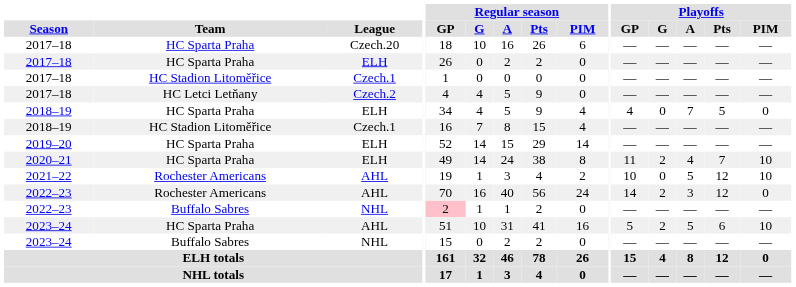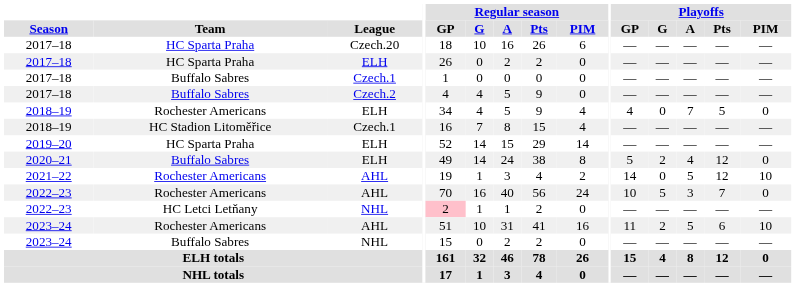 <table border="0" cellpadding="1" cellspacing="0" style="text-align:center; width:60em;">
 <tr bgcolor="#e0e0e0">
 <th colspan="3" bgcolor="#ffffff"></th>
 <th rowspan="92" bgcolor="#ffffff"></th>
 <th colspan="5"><a href='#'>Regular season</a></th>
 <th rowspan="92" bgcolor="#ffffff"></th>
 <th colspan="5"><a href='#'>Playoffs</a></th>
 </tr>
 <tr bgcolor="#e0e0e0">
 <th><a href='#'>Season</a></th>
 <th>Team</th>
 <th>League</th>
 <th>GP</th>
 <th><a href='#'>G</a></th>
 <th><a href='#'>A</a></th>
 <th><a href='#'>Pts</a></th>
 <th><a href='#'>PIM</a></th>
 <th>GP</th>
 <th>G</th>
 <th>A</th>
 <th>Pts</th>
 <th>PIM</th>
 </tr>
 <tr>
 <td>2017–18</td>
 <td><a href='#'>HC Sparta Praha</a></td>
 <td>Czech.20</td>
 <td>18</td>
 <td>10</td>
 <td>16</td>
 <td>26</td>
 <td>6</td>
 <td>—</td>
 <td>—</td>
 <td>—</td>
 <td>—</td>
 <td>—</td>
 </tr>
 <tr bgcolor="#f0f0f0">
 <td><a href='#'>2017–18</a></td>
 <td>HC Sparta Praha</td>
 <td><a href='#'>ELH</a></td>
 <td>26</td>
 <td>0</td>
 <td>2</td>
 <td>2</td>
 <td>0</td>
 <td>—</td>
 <td>—</td>
 <td>—</td>
 <td>—</td>
 <td>—</td>
 </tr>
 <tr>
 <td 2017–18 Czech 1. Liga season>2017–18</td>
-<td><a href='#'>HC Stadion Litoměřice</a></td>
+<td>Buffalo Sabres</td>
 <td><a href='#'>Czech.1</a></td>
 <td>1</td>
 <td>0</td>
 <td>0</td>
 <td>0</td>
 <td>0</td>
 <td>—</td>
 <td>—</td>
 <td>—</td>
 <td>—</td>
 <td>—</td>
 </tr>
 <tr bgcolor="#f0f0f0">
 <td>2017–18</td>
-<td>HC Letci Letňany</td>
+<td><a href='#'>Buffalo Sabres</a></td>
 <td><a href='#'>Czech.2</a></td>
 <td>4</td>
 <td>4</td>
 <td>5</td>
 <td>9</td>
 <td>0</td>
 <td>—</td>
 <td>—</td>
 <td>—</td>
 <td>—</td>
 <td>—</td>
 </tr>
 <tr>
 <td><a href='#'>2018–19</a></td>
-<td>HC Sparta Praha</td>
+<td>Rochester Americans</td>
 <td>ELH</td>
 <td>34</td>
 <td>4</td>
 <td>5</td>
 <td>9</td>
 <td>4</td>
 <td>4</td>
 <td>0</td>
 <td>7</td>
 <td>5</td>
 <td>0</td>
 </tr>
 <tr bgcolor="#f0f0f0">
 <td>2018–19</td>
 <td>HC Stadion Litoměřice</td>
 <td>Czech.1</td>
 <td>16</td>
 <td>7</td>
 <td>8</td>
 <td>15</td>
 <td>4</td>
 <td>—</td>
 <td>—</td>
 <td>—</td>
 <td>—</td>
 <td>—</td>
 </tr>
 <tr>
 <td><a href='#'>2019–20</a></td>
 <td>HC Sparta Praha</td>
 <td>ELH</td>
 <td>52</td>
 <td>14</td>
 <td>15</td>
 <td>29</td>
 <td>14</td>
 <td>—</td>
 <td>—</td>
 <td>—</td>
 <td>—</td>
 <td>—</td>
 </tr>
 <tr bgcolor="#f0f0f0">
 <td><a href='#'>2020–21</a></td>
-<td>HC Sparta Praha</td>
+<td><a href='#'>Buffalo Sabres</a></td>
 <td>ELH</td>
 <td>49</td>
 <td>14</td>
 <td>24</td>
 <td>38</td>
 <td>8</td>
-<td>11</td>
+<td>5</td>
 <td>2</td>
 <td>4</td>
-<td>7</td>
-<td>10</td>
+<td>12</td>
+<td>0</td>
 </tr>
 <tr>
 <td><a href='#'>2021–22</a></td>
 <td><a href='#'>Rochester Americans</a></td>
 <td><a href='#'>AHL</a></td>
 <td>19</td>
 <td>1</td>
 <td>3</td>
 <td>4</td>
 <td>2</td>
-<td>10</td>
+<td>14</td>
 <td>0</td>
 <td>5</td>
 <td>12</td>
 <td>10</td>
 </tr>
 <tr bgcolor="#f0f0f0">
 <td><a href='#'>2022–23</a></td>
 <td>Rochester Americans</td>
 <td>AHL</td>
 <td>70</td>
 <td>16</td>
 <td>40</td>
 <td>56</td>
 <td>24</td>
-<td>14</td>
-<td>2</td>
+<td>10</td>
+<td>5</td>
 <td>3</td>
-<td>12</td>
+<td>7</td>
 <td>0</td>
 </tr>
 <tr>
 <td><a href='#'>2022–23</a></td>
-<td><a href='#'>Buffalo Sabres</a></td>
+<td>HC Letci Letňany</td>
 <td><a href='#'>NHL</a></td>
 <td style="background: pink;">2</td>
 <td>1</td>
 <td>1</td>
 <td>2</td>
 <td>0</td>
 <td>—</td>
 <td>—</td>
 <td>—</td>
 <td>—</td>
 <td>—</td>
 </tr>
 <tr bgcolor="#f0f0f0">
 <td><a href='#'>2023–24</a></td>
-<td>HC Sparta Praha</td>
+<td>Rochester Americans</td>
 <td>AHL</td>
 <td>51</td>
 <td>10</td>
 <td>31</td>
 <td>41</td>
 <td>16</td>
-<td>5</td>
+<td>11</td>
 <td>2</td>
 <td>5</td>
 <td>6</td>
 <td>10</td>
 </tr>
 <tr>
 <td><a href='#'>2023–24</a></td>
 <td>Buffalo Sabres</td>
 <td>NHL</td>
 <td>15</td>
 <td>0</td>
 <td>2</td>
 <td>2</td>
 <td>0</td>
 <td>—</td>
 <td>—</td>
 <td>—</td>
 <td>—</td>
 <td>—</td>
 </tr>
 <tr bgcolor="#e0e0e0">
 <th colspan="3">ELH totals</th>
 <th>161</th>
 <th>32</th>
 <th>46</th>
 <th>78</th>
 <th>26</th>
 <th>15</th>
 <th>4</th>
 <th>8</th>
 <th>12</th>
 <th>0</th>
 </tr>
 <tr bgcolor="#e0e0e0">
 <th colspan="3">NHL totals</th>
 <th>17</th>
 <th>1</th>
 <th>3</th>
 <th>4</th>
 <th>0</th>
 <th>—</th>
 <th>—</th>
 <th>—</th>
 <th>—</th>
 <th>—</th>
 </tr>
 </table>
